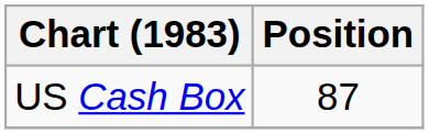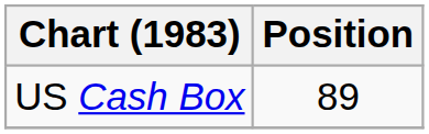 <table class="wikitable sortable">
 <tr>
 <th>Chart (1983)</th>
 <th>Position</th>
 </tr>
 <tr>
 <td>US <a href='#'><em>Cash Box</em></a></td>
-<td align="center">87</td>
+<td align="center">89</td>
 </tr>
 <tr>
 </tr>
 </table>
